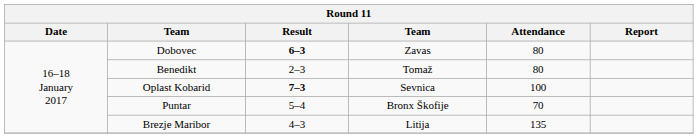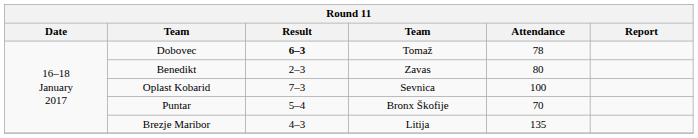 <table class="wikitable collapsible collapsed" style="font-size:88%; text-align:center; width:100%">
 <tr>
 <th colspan=6 bgcolor=#FFFFFF>Round 11</th>
 </tr>
 <tr>
 <th width=15% bgcolor=#89CFF0>Date</th>
 <th width=20% bgcolor=#89CFF0>Team</th>
 <th width=15% bgcolor=#89CFF0>Result</th>
 <th width=20% bgcolor=#89CFF0>Team</th>
 <th width=15% bgcolor=#89CFF0>Attendance</th>
 <th width=15% bgcolor=#89CFF0>Report</th>
 </tr>
 <tr>
 <td rowspan=5>16–18 <br> January <br> 2017</td>
 <td>Dobovec</td>
 <td><strong>6–3</strong></td>
+<td>Tomaž</td>
+<td>78</td>
+<td></td>
+</tr>
+<tr align=center>
+<td>Benedikt</td>
+<td>2–3</td>
 <td>Zavas</td>
 <td>80</td>
 <td></td>
 </tr>
 <tr align=center>
-<td>Benedikt</td>
-<td>2–3</td>
-<td>Tomaž</td>
-<td>80</td>
-<td></td>
-</tr>
-<tr align=center>
 <td>Oplast Kobarid</td>
-<td><strong>7–3</strong></td>
+<td>7–3</td>
 <td>Sevnica</td>
 <td>100</td>
 <td></td>
 </tr>
 <tr align=center>
 <td>Puntar</td>
 <td>5–4</td>
 <td>Bronx Škofije</td>
 <td>70</td>
 <td></td>
 </tr>
 <tr align=center>
 <td>Brezje Maribor</td>
 <td>4–3</td>
 <td>Litija</td>
 <td>135</td>
 <td></td>
 </tr>
 <tr>
 </tr>
 </table>
